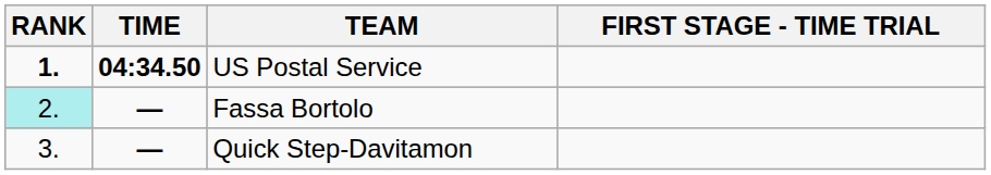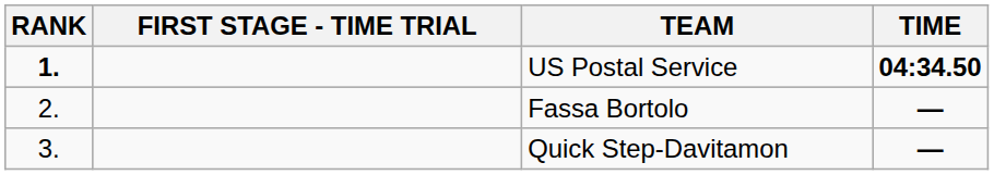 <table class="wikitable" style="font-size:95%;">
 <tr>
 <th>RANK</th>
+<th align="left" style="width: 16em">FIRST STAGE - TIME TRIAL</th>
+<th align="left" style="width: 13em">TEAM</th>
 <th>TIME</th>
-<th align="left" style="width: 13em">TEAM</th>
-<th align="left" style="width: 16em">FIRST STAGE - TIME TRIAL</th>
 </tr>
 <tr>
 <td align="center"><strong>1.</strong></td>
+<td></td>
+<td>US Postal Service</td>
 <td align="center"><strong>04:34.50</strong></td>
-<td>US Postal Service</td>
-<td></td>
 </tr>
 <tr>
-<td align="center" style="background: paleturquoise;">2.</td>
+<td align="center">2.</td>
+<td></td>
+<td>Fassa Bortolo</td>
 <td align="center"><strong>—</strong></td>
-<td>Fassa Bortolo</td>
-<td></td>
 </tr>
 <tr>
 <td align="center">3.</td>
+<td></td>
+<td>Quick Step-Davitamon</td>
 <td align="center"><strong>—</strong></td>
-<td>Quick Step-Davitamon</td>
-<td></td>
 </tr>
 </table>
